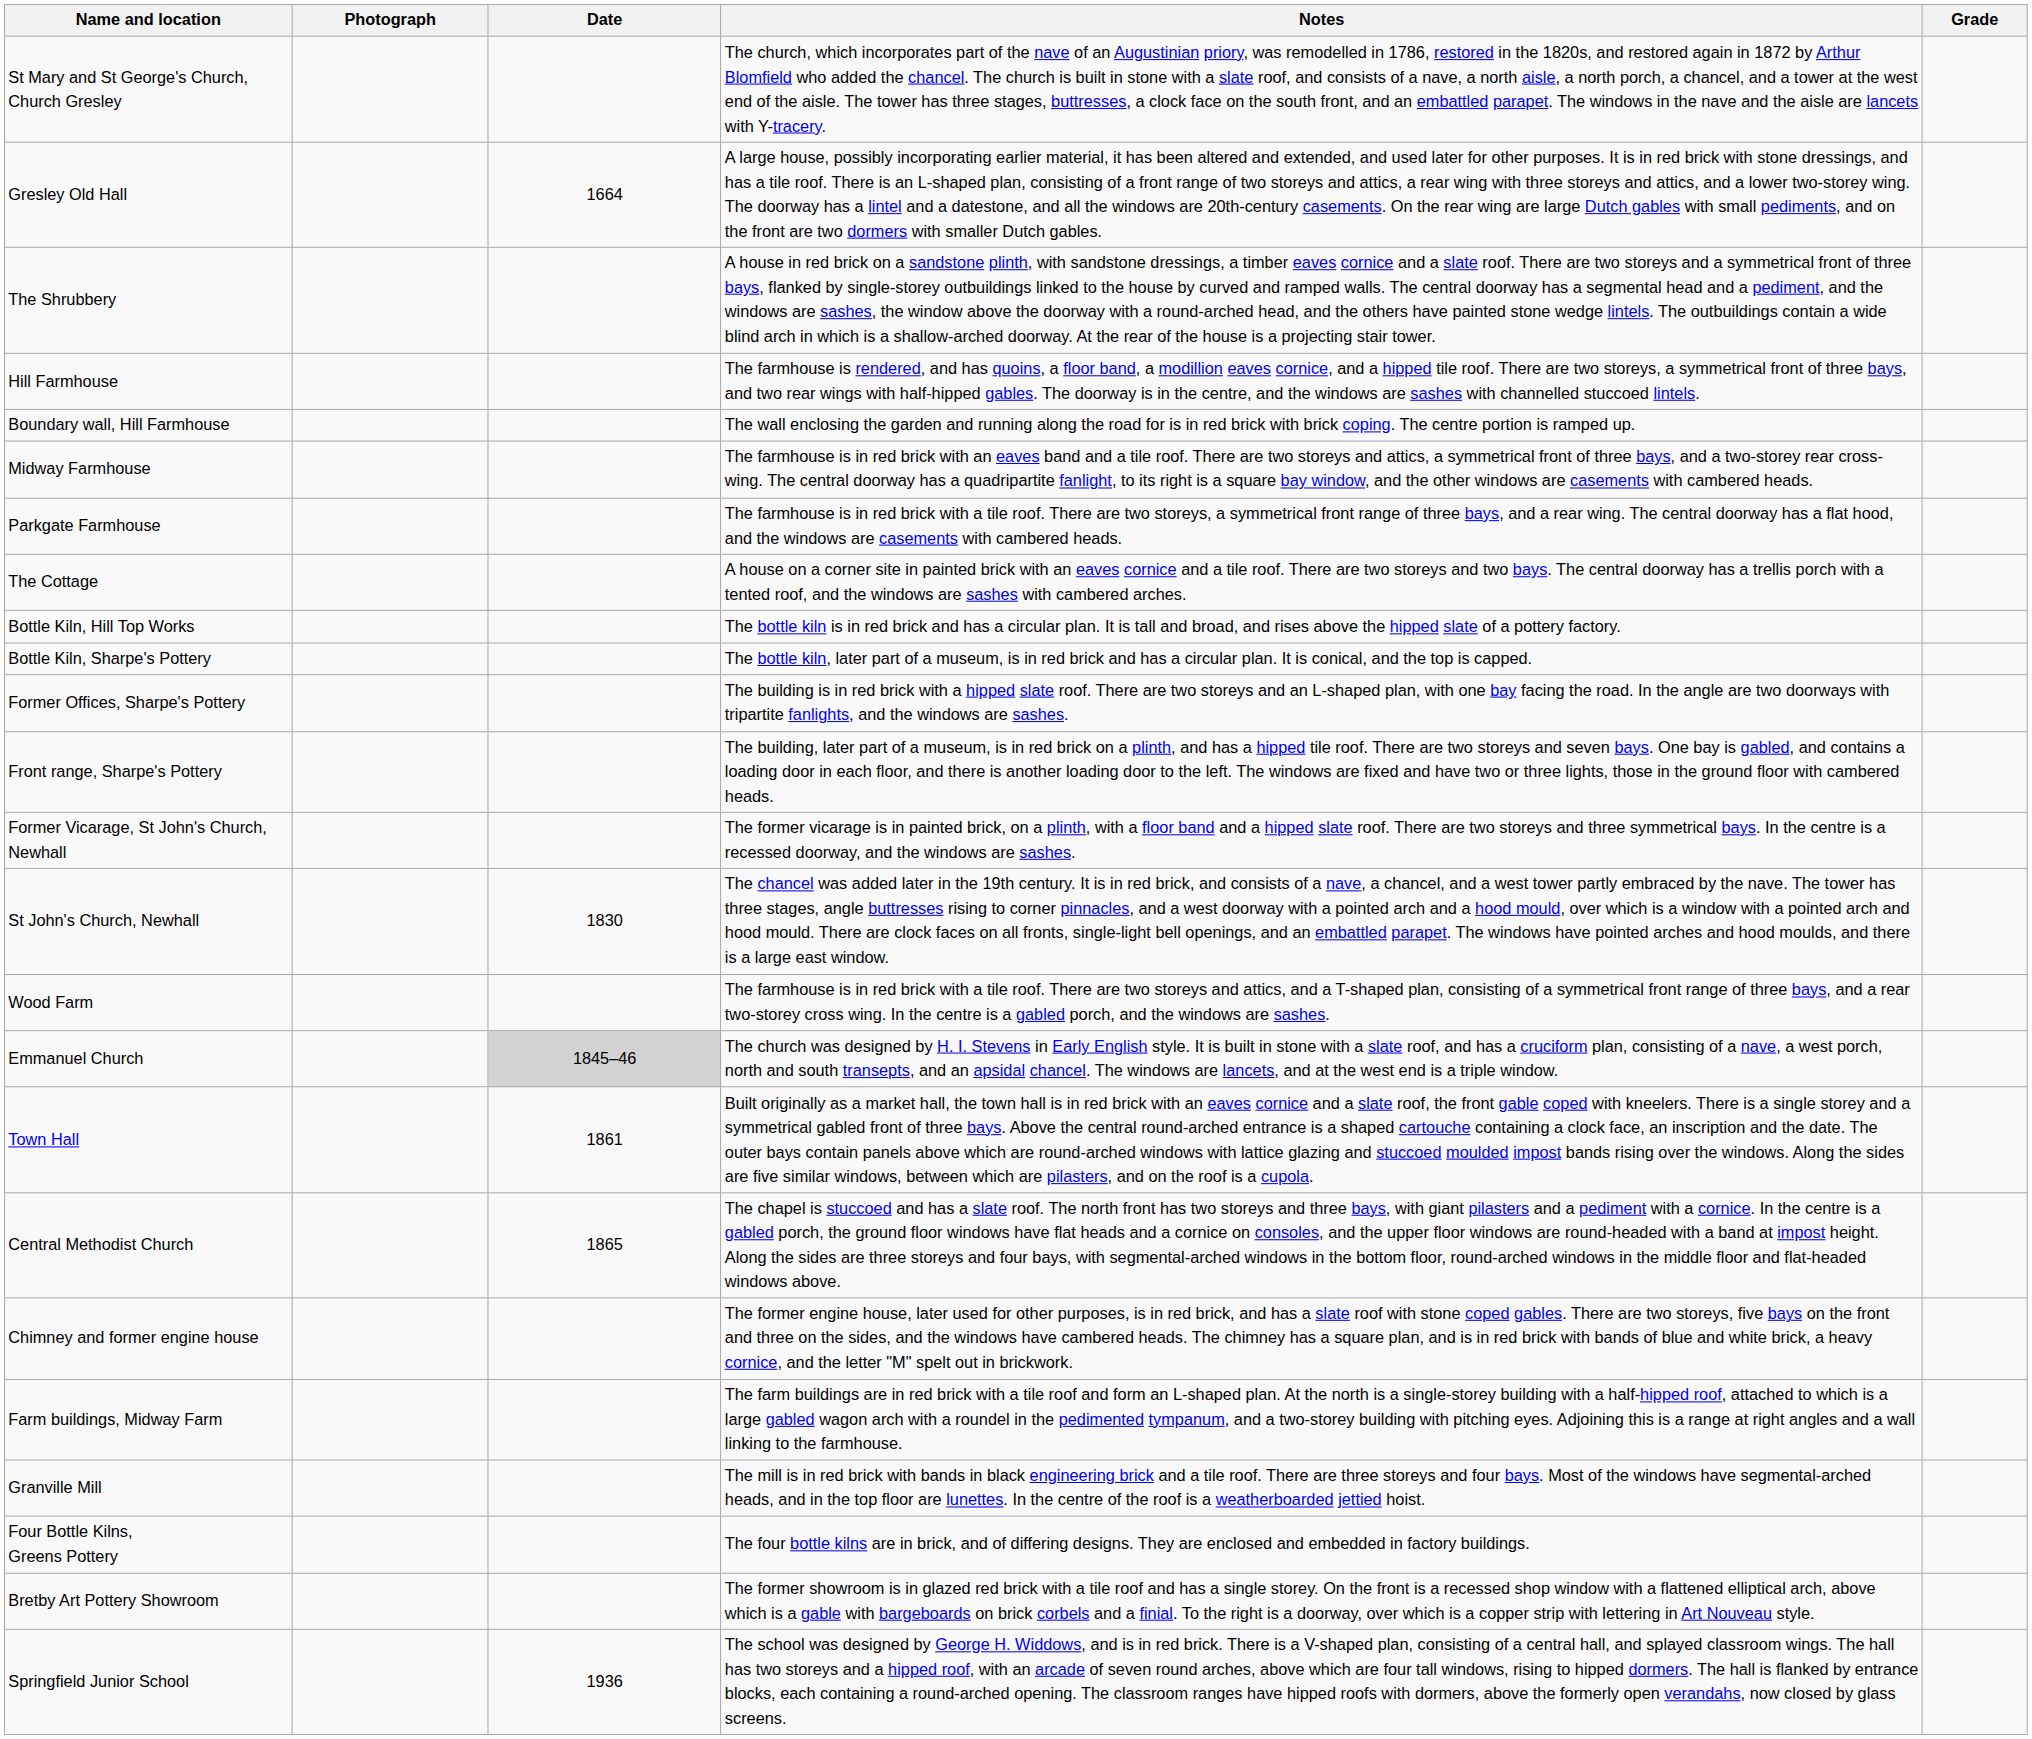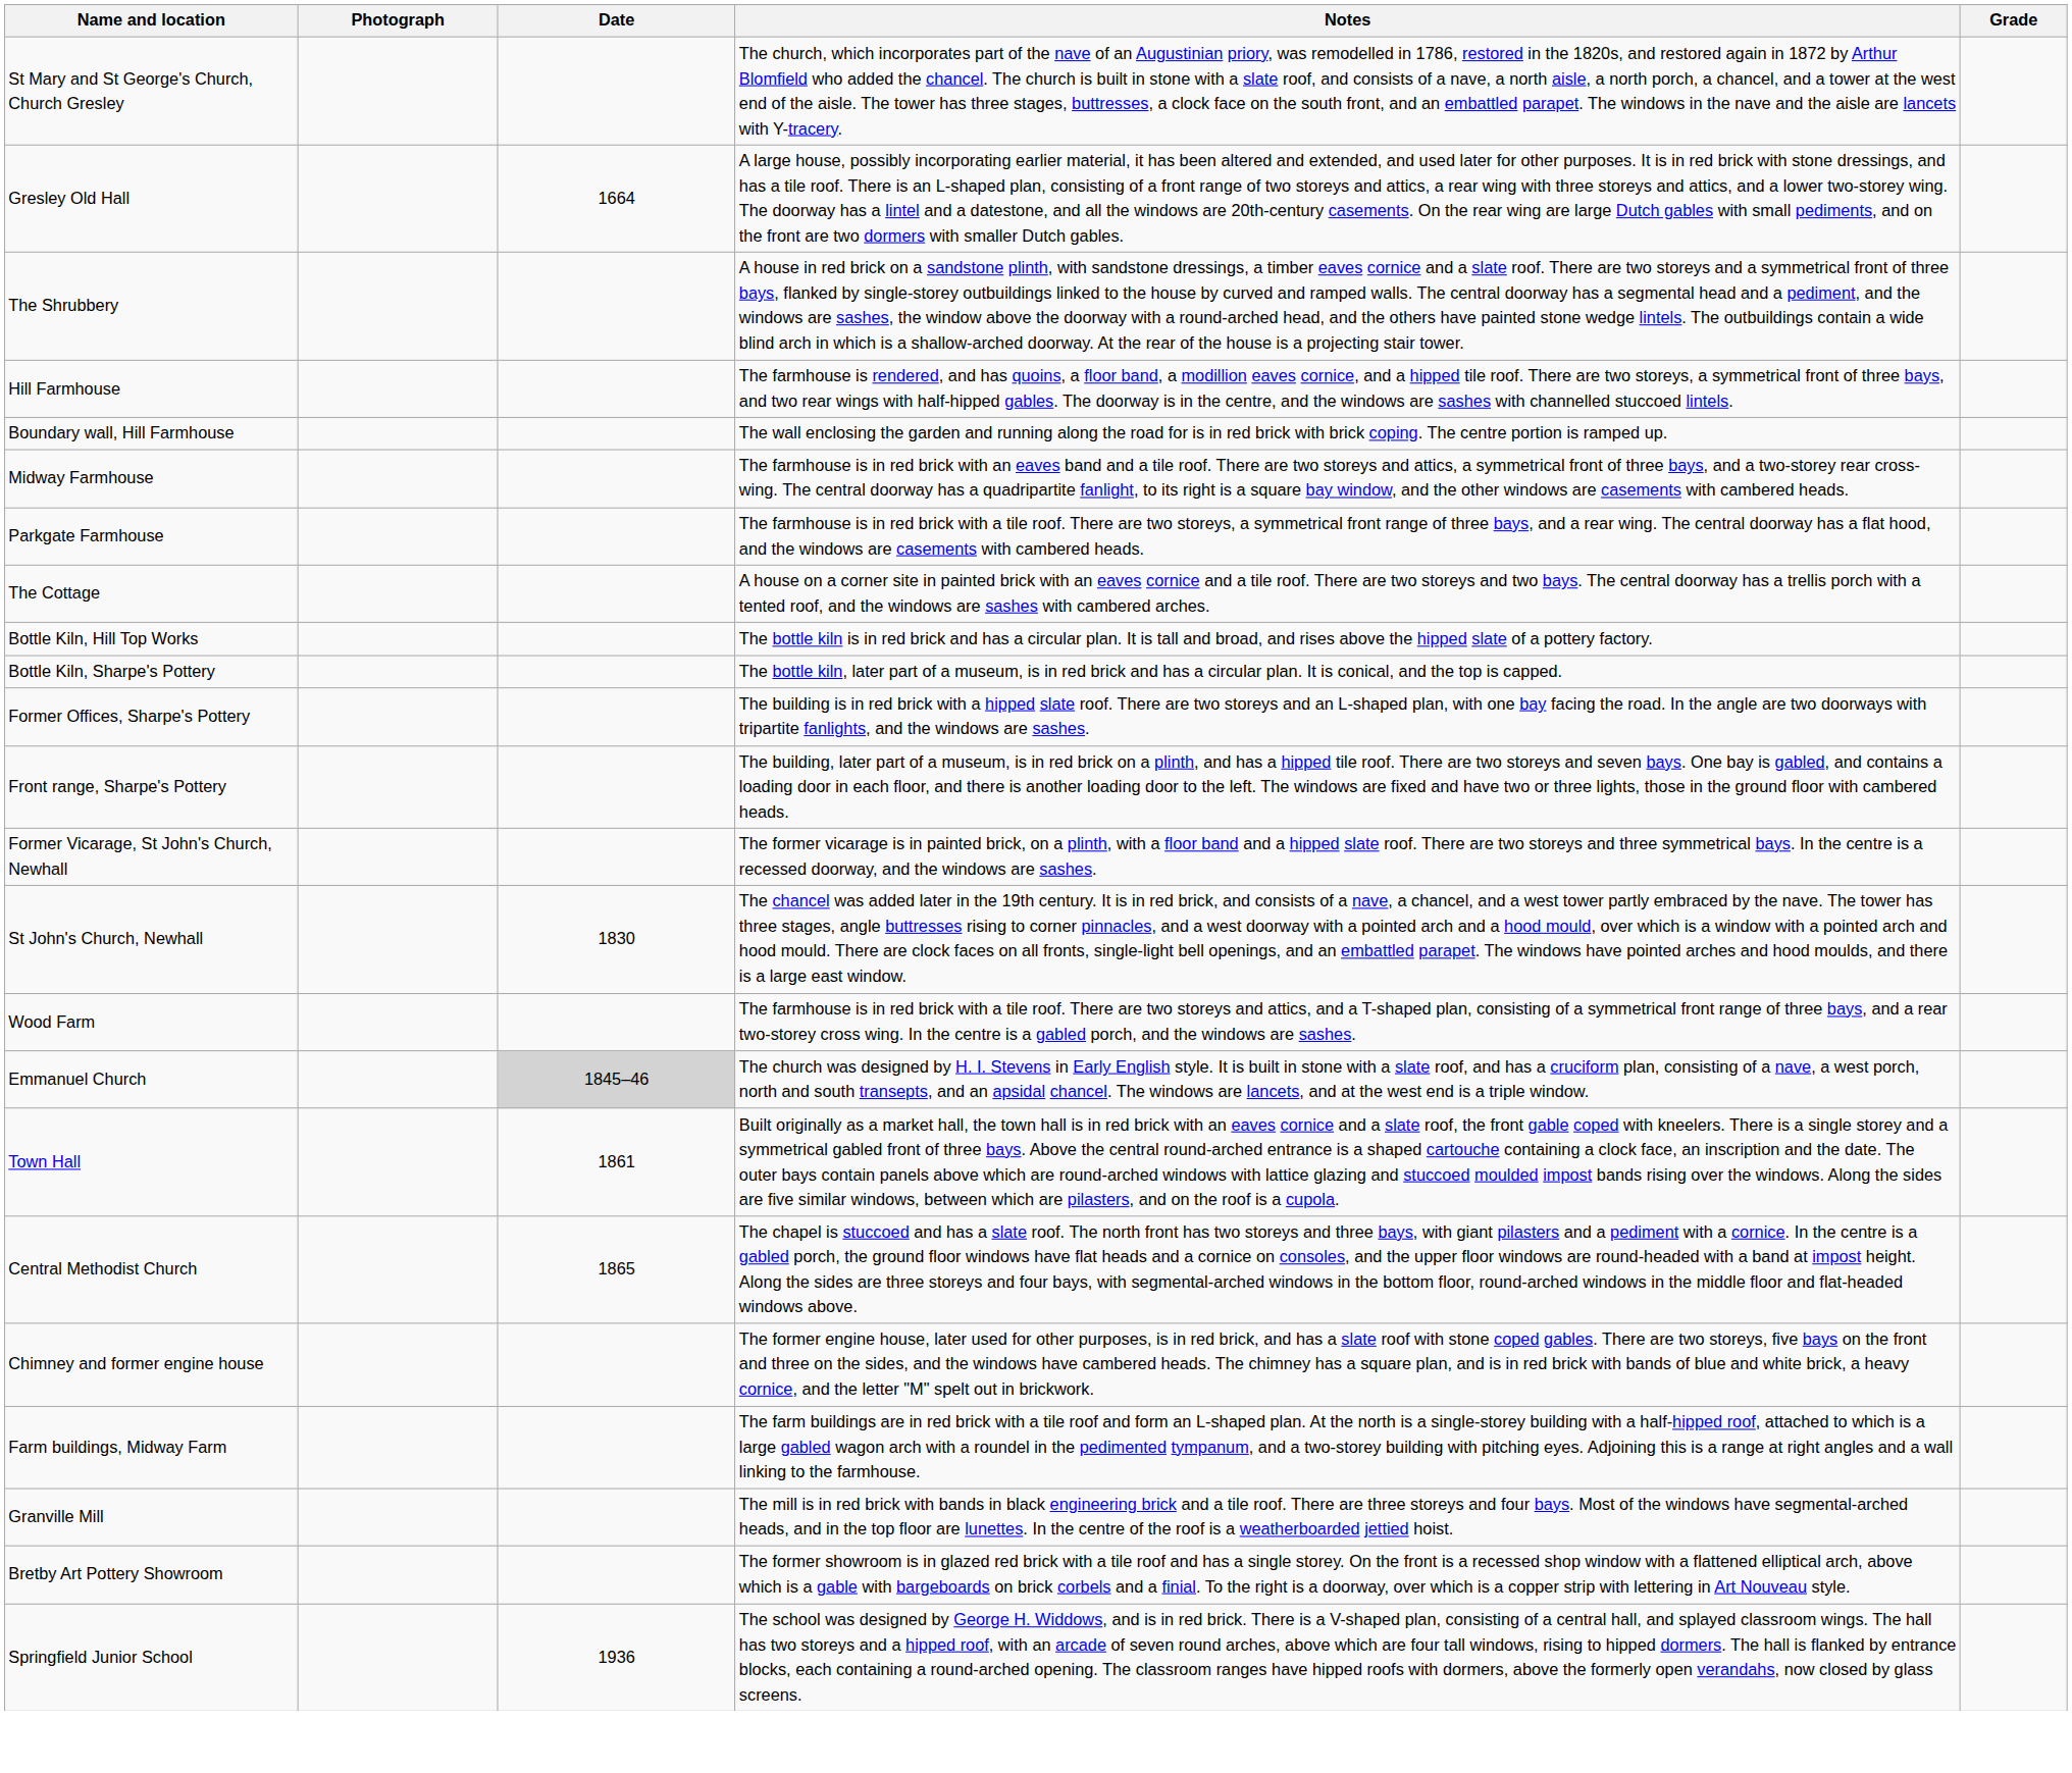 <table class="wikitable sortable plainrowheaders" style="width:100%; border:0; text-align:left; line-height:150%;">
 <tr>
 <th scope="col"  style="width:150px">Name and location</th>
 <th scope="col"  style="width:100px" class="unsortable">Photograph</th>
 <th scope="col"  style="width:120px">Date</th>
 <th scope="col"  style="width:650px" class="unsortable">Notes</th>
 <th scope="col"  style="width:50px">Grade</th>
 </tr>
 <tr>
 <td>St Mary and St George's Church, Church Gresley<br><small></small></td>
 <td></td>
 <td align="center"></td>
 <td>The church, which incorporates part of the <a href='#'>nave</a> of an <a href='#'>Augustinian</a> <a href='#'>priory</a>, was remodelled in 1786, <a href='#'>restored</a> in the 1820s, and restored again in 1872 by <a href='#'>Arthur Blomfield</a> who added the <a href='#'>chancel</a>.  The church is built in stone with a <a href='#'>slate</a> roof, and consists of a nave, a north <a href='#'>aisle</a>, a north porch, a chancel, and a tower at the west end of the aisle.  The tower has three stages, <a href='#'>buttresses</a>, a clock face on the south front, and an <a href='#'>embattled</a> <a href='#'>parapet</a>.  The windows in the nave and the aisle are <a href='#'>lancets</a> with Y-<a href='#'>tracery</a>.</td>
 <td align="center" ></td>
 </tr>
 <tr>
 <td>Gresley Old Hall<br><small></small></td>
 <td></td>
 <td align="center">1664</td>
 <td>A large house, possibly incorporating earlier material, it has been altered and extended, and used later for other purposes.  It is in red brick with stone dressings, and has a tile roof.  There is an L-shaped plan, consisting of a front range of two storeys and attics, a rear wing with three storeys and attics, and a lower two-storey wing.  The doorway has a <a href='#'>lintel</a> and a datestone, and all the windows are 20th-century <a href='#'>casements</a>.  On the rear wing are large <a href='#'>Dutch gables</a> with small <a href='#'>pediments</a>, and on the front are two <a href='#'>dormers</a> with smaller Dutch gables.</td>
 <td align="center" ></td>
 </tr>
 <tr>
 <td>The Shrubbery<br><small></small></td>
 <td></td>
 <td align="center"></td>
 <td>A house in red brick on a <a href='#'>sandstone</a> <a href='#'>plinth</a>, with sandstone dressings, a timber <a href='#'>eaves</a> <a href='#'>cornice</a> and a <a href='#'>slate</a> roof.  There are two storeys and a symmetrical front of three <a href='#'>bays</a>, flanked by single-storey outbuildings linked to the house by curved and ramped walls.  The central doorway has a segmental head and a <a href='#'>pediment</a>, and the windows are <a href='#'>sashes</a>, the window above the doorway with a round-arched head, and the others have painted stone wedge <a href='#'>lintels</a>.  The outbuildings contain a wide blind arch in which is  a shallow-arched doorway.  At the rear of the house is a projecting stair tower.</td>
 <td align="center" ></td>
 </tr>
 <tr>
 <td>Hill Farmhouse<br><small></small></td>
 <td></td>
 <td align="center"></td>
 <td>The farmhouse is <a href='#'>rendered</a>, and has <a href='#'>quoins</a>, a <a href='#'>floor band</a>, a <a href='#'>modillion</a> <a href='#'>eaves</a> <a href='#'>cornice</a>, and a <a href='#'>hipped</a> tile roof.  There are two storeys, a symmetrical front of three <a href='#'>bays</a>, and two rear wings with half-hipped <a href='#'>gables</a>.  The doorway is in the centre, and the windows are <a href='#'>sashes</a> with channelled stuccoed <a href='#'>lintels</a>.</td>
 <td align="center" ></td>
 </tr>
 <tr>
 <td>Boundary wall, Hill Farmhouse<br><small></small></td>
 <td></td>
 <td align="center"></td>
 <td>The wall enclosing the garden and running along the road for  is in red brick with brick <a href='#'>coping</a>.  The centre portion is ramped up.</td>
 <td align="center" ></td>
 </tr>
 <tr>
 <td>Midway Farmhouse<br><small></small></td>
 <td></td>
 <td align="center"></td>
 <td>The farmhouse is in red brick with an <a href='#'>eaves</a> band and a tile roof.  There are two storeys and attics, a symmetrical front of three <a href='#'>bays</a>, and a two-storey rear cross-wing.  The central doorway has a quadripartite <a href='#'>fanlight</a>, to its right is a square <a href='#'>bay window</a>, and the other windows are <a href='#'>casements</a> with cambered heads.</td>
 <td align="center" ></td>
 </tr>
 <tr>
 <td>Parkgate Farmhouse<br><small></small></td>
 <td></td>
 <td align="center"></td>
 <td>The farmhouse is in red brick with a tile roof.  There are two storeys, a symmetrical front range of three <a href='#'>bays</a>, and a rear wing.  The central doorway has a flat hood, and the windows are <a href='#'>casements</a> with cambered heads.</td>
 <td align="center" ></td>
 </tr>
 <tr>
 <td>The Cottage<br><small></small></td>
 <td></td>
 <td align="center"></td>
 <td>A house on a corner site in painted brick with an <a href='#'>eaves</a> <a href='#'>cornice</a> and a tile roof.  There are two storeys and two <a href='#'>bays</a>.  The central doorway has a trellis porch with a tented roof, and the windows are <a href='#'>sashes</a> with cambered arches.</td>
 <td align="center" ></td>
 </tr>
 <tr>
 <td>Bottle Kiln, Hill Top Works<br><small></small></td>
 <td></td>
 <td align="center"></td>
 <td>The <a href='#'>bottle kiln</a> is in red brick and has a circular plan.  It is tall and broad, and rises above the <a href='#'>hipped</a> <a href='#'>slate</a> of a pottery factory.</td>
 <td align="center" ></td>
 </tr>
 <tr>
 <td>Bottle Kiln, Sharpe's Pottery<br><small></small></td>
 <td></td>
 <td align="center"></td>
 <td>The <a href='#'>bottle kiln</a>, later part of a museum, is in red brick and has a circular plan.  It is conical, and the top is capped.</td>
 <td align="center" ></td>
 </tr>
 <tr>
 <td>Former Offices, Sharpe's Pottery<br><small></small></td>
 <td></td>
 <td align="center"></td>
 <td>The building is in red brick with a <a href='#'>hipped</a> <a href='#'>slate</a> roof.  There are two storeys and an L-shaped plan, with one <a href='#'>bay</a> facing the road.  In the angle are two doorways with tripartite <a href='#'>fanlights</a>, and the windows are <a href='#'>sashes</a>.</td>
 <td align="center" ></td>
 </tr>
 <tr>
 <td>Front range, Sharpe's Pottery<br><small></small></td>
 <td></td>
 <td align="center"></td>
 <td>The building, later part of a museum, is in red brick on a <a href='#'>plinth</a>, and has a <a href='#'>hipped</a> tile roof.  There are two storeys and seven <a href='#'>bays</a>.  One bay is <a href='#'>gabled</a>, and contains a loading door in each floor, and there is another loading door to the left.  The windows are fixed and have two or three lights, those in the ground floor with cambered heads.</td>
 <td align="center" ></td>
 </tr>
 <tr>
 <td>Former Vicarage, St John's Church, Newhall<br><small></small></td>
 <td></td>
 <td align="center"></td>
 <td>The former vicarage is in painted brick, on a <a href='#'>plinth</a>, with a <a href='#'>floor band</a> and a <a href='#'>hipped</a> <a href='#'>slate</a> roof.  There are two storeys and three symmetrical <a href='#'>bays</a>.  In the centre is a recessed doorway, and the windows are <a href='#'>sashes</a>.</td>
 <td align="center" ></td>
 </tr>
 <tr>
 <td>St John's Church, Newhall<br><small></small></td>
 <td></td>
 <td align="center">1830</td>
 <td>The <a href='#'>chancel</a> was added later in the 19th century.  It is in red brick, and consists of a <a href='#'>nave</a>, a chancel, and a west tower partly embraced by the nave.  The tower has three stages, angle <a href='#'>buttresses</a> rising to corner <a href='#'>pinnacles</a>, and a west doorway with a pointed arch and a <a href='#'>hood mould</a>, over which is a window with a pointed arch and hood mould.  There are clock faces on all fronts, single-light bell openings, and an <a href='#'>embattled</a> <a href='#'>parapet</a>.  The windows have pointed arches and hood moulds, and there is a large east window.</td>
 <td align="center" ></td>
 </tr>
 <tr>
 <td>Wood Farm<br><small></small></td>
 <td></td>
 <td align="center"></td>
 <td>The farmhouse is in red brick with a tile roof.  There are two storeys and attics, and a T-shaped plan, consisting of a symmetrical front range of three <a href='#'>bays</a>, and a rear two-storey cross wing.  In the centre is a <a href='#'>gabled</a> porch, and the windows are <a href='#'>sashes</a>.</td>
 <td align="center" ></td>
 </tr>
 <tr>
 <td>Emmanuel Church<br><small></small></td>
 <td></td>
 <td align="center" style="background: lightgrey;">1845–46</td>
 <td>The church was designed by <a href='#'>H. I. Stevens</a> in <a href='#'>Early English</a> style.  It is built in stone with a <a href='#'>slate</a> roof, and has a <a href='#'>cruciform</a> plan, consisting of a <a href='#'>nave</a>, a west porch, north and south <a href='#'>transepts</a>, and an <a href='#'>apsidal</a> <a href='#'>chancel</a>.  The windows are <a href='#'>lancets</a>, and at the west end is a triple window.</td>
 <td align="center" ></td>
 </tr>
 <tr>
 <td><a href='#'>Town Hall</a><br><small></small></td>
 <td></td>
 <td align="center">1861</td>
 <td>Built originally as a market hall, the town hall is in red brick with an <a href='#'>eaves</a> <a href='#'>cornice</a> and a <a href='#'>slate</a> roof, the front <a href='#'>gable</a> <a href='#'>coped</a> with kneelers.  There is a single storey and a symmetrical gabled front of three <a href='#'>bays</a>.  Above the central round-arched entrance is a shaped <a href='#'>cartouche</a> containing a clock face, an inscription and the date.  The outer bays contain panels above which are round-arched windows with lattice glazing and <a href='#'>stuccoed</a> <a href='#'>moulded</a> <a href='#'>impost</a> bands rising over the windows.  Along the sides are five similar windows, between which are <a href='#'>pilasters</a>, and on the roof is a <a href='#'>cupola</a>.</td>
 <td align="center" ></td>
 </tr>
 <tr>
 <td>Central Methodist Church<br><small></small></td>
 <td></td>
 <td align="center">1865</td>
 <td>The chapel is <a href='#'>stuccoed</a> and has a <a href='#'>slate</a> roof.  The north front has two storeys and three <a href='#'>bays</a>, with giant <a href='#'>pilasters</a> and a <a href='#'>pediment</a> with a <a href='#'>cornice</a>.  In the centre is a <a href='#'>gabled</a> porch, the ground floor windows have flat heads and a cornice on <a href='#'>consoles</a>, and the upper floor windows are round-headed with a band at <a href='#'>impost</a> height.  Along the sides are three storeys and four bays, with segmental-arched windows in the bottom floor, round-arched windows in the middle floor and flat-headed windows above.</td>
 <td align="center" ></td>
 </tr>
 <tr>
 <td>Chimney and former engine house<br><small></small></td>
 <td></td>
 <td align="center"></td>
 <td>The former engine house, later used for other purposes, is in red brick, and has a <a href='#'>slate</a> roof with stone <a href='#'>coped</a> <a href='#'>gables</a>.  There are two storeys, five <a href='#'>bays</a> on the front and three on the sides, and the windows have cambered heads.  The chimney has a square plan, and is in red brick with bands of blue and white brick, a heavy <a href='#'>cornice</a>, and the letter "M" spelt out in brickwork.</td>
 <td align="center" ></td>
 </tr>
 <tr>
 <td>Farm buildings, Midway Farm<br><small></small></td>
 <td></td>
 <td align="center"></td>
 <td>The farm buildings are in red brick with a tile roof and form an L-shaped plan.  At the north is a single-storey building with a half-<a href='#'>hipped roof</a>, attached to which is a large <a href='#'>gabled</a> wagon arch with a roundel in the <a href='#'>pedimented</a> <a href='#'>tympanum</a>, and a two-storey building with pitching eyes.  Adjoining this is a range at right angles and a wall linking to the farmhouse.</td>
 <td align="center" ></td>
 </tr>
 <tr>
 <td>Granville Mill<br><small></small></td>
 <td></td>
 <td align="center"></td>
 <td>The mill is in red brick with bands in black <a href='#'>engineering brick</a> and a tile roof.  There are three storeys and four <a href='#'>bays</a>.  Most of the windows have segmental-arched heads, and in the top floor are <a href='#'>lunettes</a>.  In the centre of the roof is a <a href='#'>weatherboarded</a> <a href='#'>jettied</a> hoist.</td>
 <td align="center" ></td>
 </tr>
 <tr>
-<td>Four Bottle Kilns,<br>Greens Pottery<br><small></small></td>
-<td></td>
-<td align="center"></td>
-<td>The four <a href='#'>bottle kilns</a> are in brick, and of differing designs.  They are enclosed and embedded in factory buildings.</td>
-<td align="center" ></td>
-</tr>
-<tr>
 <td>Bretby Art Pottery Showroom<br><small></small></td>
 <td></td>
 <td align="center"></td>
 <td>The former showroom is in glazed red brick with a tile roof and has a single storey.  On the front is a recessed shop window with a flattened elliptical arch, above which is a <a href='#'>gable</a> with <a href='#'>bargeboards</a> on brick <a href='#'>corbels</a> and a <a href='#'>finial</a>.  To the right is a doorway, over which is a copper strip with lettering in <a href='#'>Art Nouveau</a> style.</td>
 <td align="center" ></td>
 </tr>
 <tr>
 <td>Springfield Junior School<br><small></small></td>
 <td></td>
 <td align="center">1936</td>
 <td>The school was designed by <a href='#'>George H. Widdows</a>, and is in red brick.  There is a V-shaped plan, consisting of a central hall, and splayed classroom wings.  The hall has two storeys and a <a href='#'>hipped roof</a>, with an <a href='#'>arcade</a> of seven round arches, above which are four tall windows, rising to hipped <a href='#'>dormers</a>. The hall is flanked by entrance blocks, each containing a round-arched opening.  The classroom ranges have hipped roofs with dormers, above the formerly open <a href='#'>verandahs</a>, now closed by glass screens.</td>
 <td align="center" ></td>
 </tr>
 <tr>
 </tr>
 </table>
